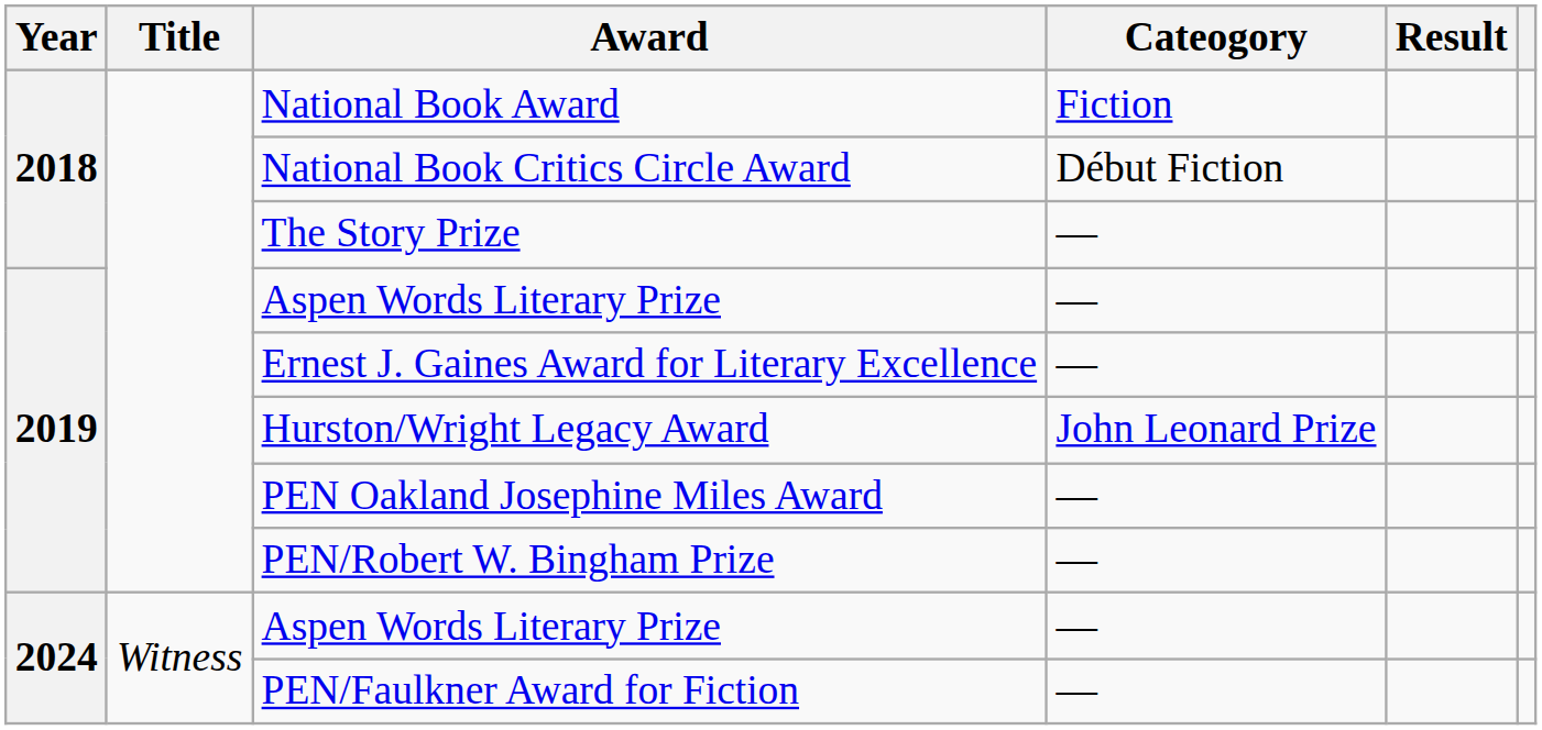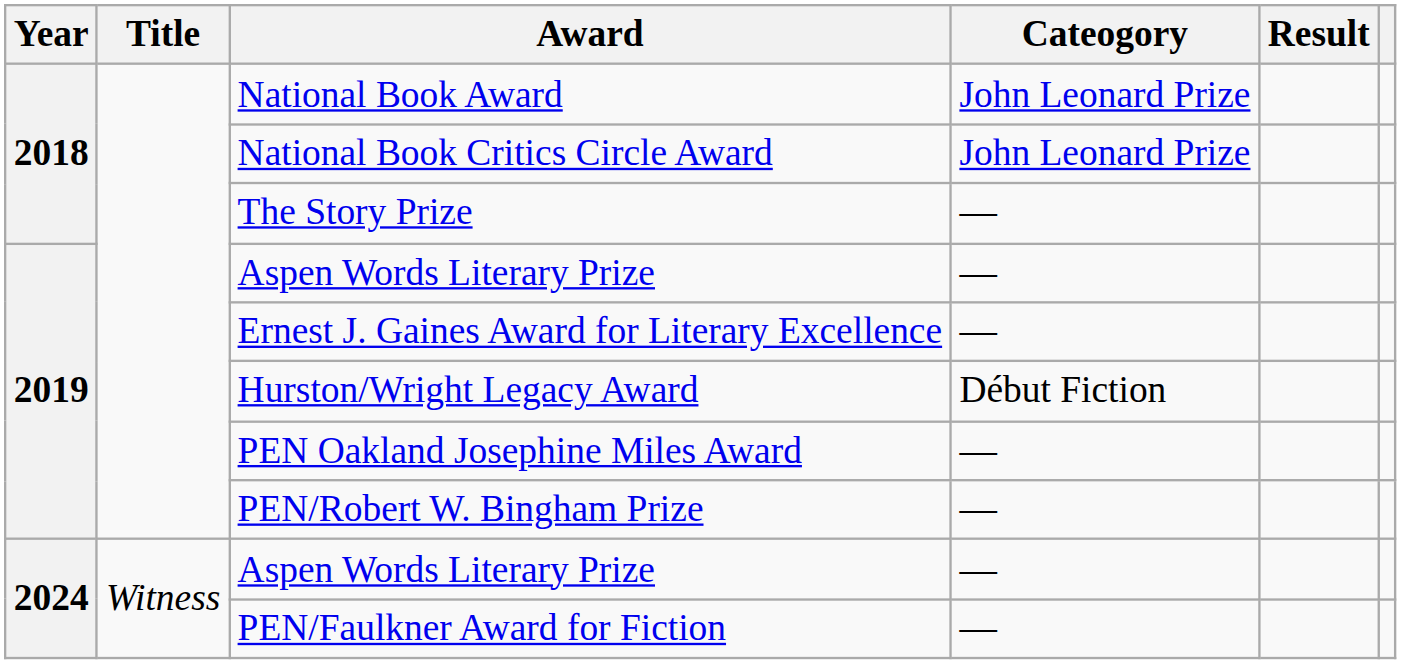 <table class="wikitable sortable mw-collapsible">
 <tr>
 <th>Year</th>
 <th>Title</th>
 <th>Award</th>
 <th>Cateogory</th>
 <th>Result</th>
 <th></th>
 </tr>
 <tr>
 <th rowspan="3">2018</th>
 <td rowspan="8"></td>
 <td><a href='#'>National Book Award</a></td>
-<td><a href='#'>Fiction</a></td>
+<td><a href='#'>John Leonard Prize</a></td>
 <td></td>
 <td></td>
 </tr>
 <tr>
 <td><a href='#'>National Book Critics Circle Award</a></td>
-<td>Début Fiction</td>
+<td><a href='#'>John Leonard Prize</a></td>
 <td></td>
 <td></td>
 </tr>
 <tr>
 <td><a href='#'>The Story Prize</a></td>
 <td>—</td>
 <td></td>
 <td></td>
 </tr>
 <tr>
 <th rowspan="5">2019</th>
 <td><a href='#'>Aspen Words Literary Prize</a></td>
 <td>—</td>
 <td></td>
 <td></td>
 </tr>
 <tr>
 <td><a href='#'>Ernest J. Gaines Award for Literary Excellence</a></td>
 <td>—</td>
 <td></td>
 <td></td>
 </tr>
 <tr>
 <td><a href='#'>Hurston/Wright Legacy Award</a></td>
-<td><a href='#'>John Leonard Prize</a></td>
+<td>Début Fiction</td>
 <td></td>
 <td></td>
 </tr>
 <tr>
 <td><a href='#'>PEN Oakland Josephine Miles Award</a></td>
 <td>—</td>
 <td></td>
 <td></td>
 </tr>
 <tr>
 <td><a href='#'>PEN/Robert W. Bingham Prize</a></td>
 <td>—</td>
 <td></td>
 <td></td>
 </tr>
 <tr>
 <th rowspan="2">2024</th>
 <td rowspan="2"><em>Witness</em></td>
 <td><a href='#'>Aspen Words Literary Prize</a></td>
 <td>—</td>
 <td></td>
 <td></td>
 </tr>
 <tr>
 <td><a href='#'>PEN/Faulkner Award for Fiction</a></td>
 <td>—</td>
 <td></td>
 <td></td>
 </tr>
 </table>
